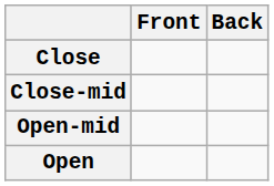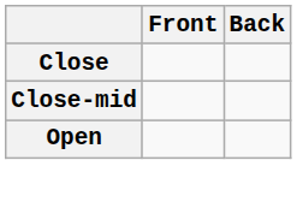 <table class="wikitable" style="text-align: center;">
 <tr>
 <th></th>
 <th>Front</th>
 <th>Back</th>
 </tr>
 <tr>
 <th scope="row">Close</th>
 <td> </td>
 <td> </td>
 </tr>
 <tr>
 <th scope="row">Close-mid</th>
 <td></td>
 <td></td>
 </tr>
 <tr>
-<th scope="row">Open-mid</th>
-<td></td>
-<td></td>
-</tr>
-<tr>
 <th scope="row">Open</th>
 <td></td>
 <td></td>
 </tr>
 </table>
